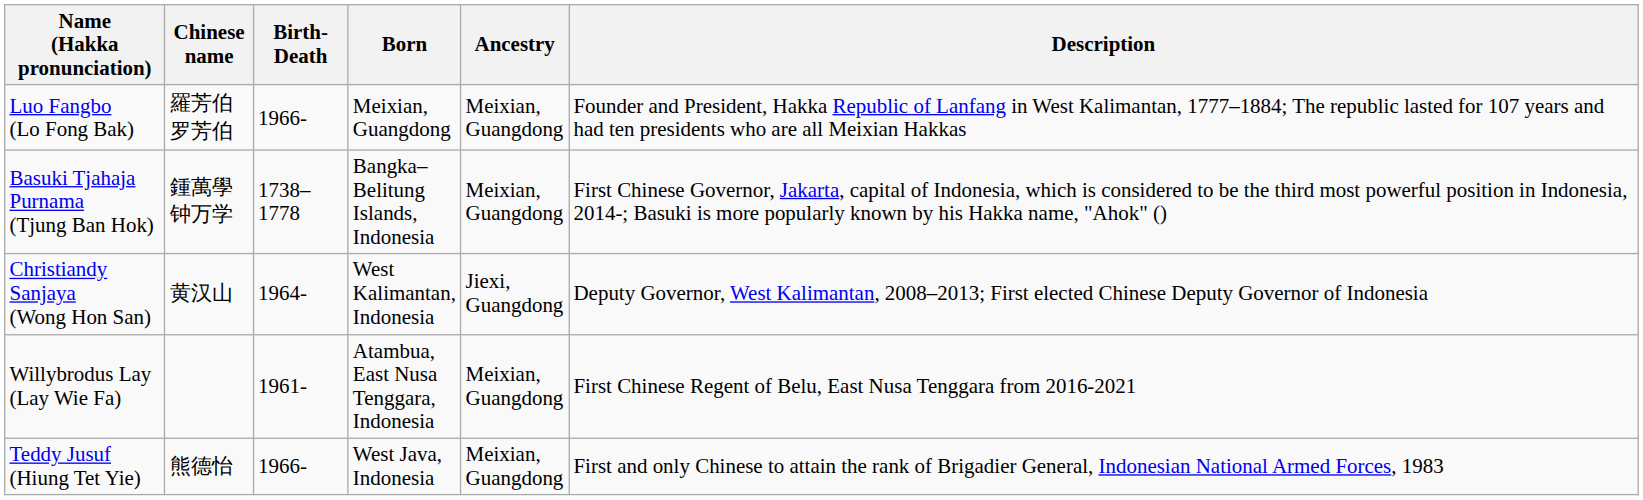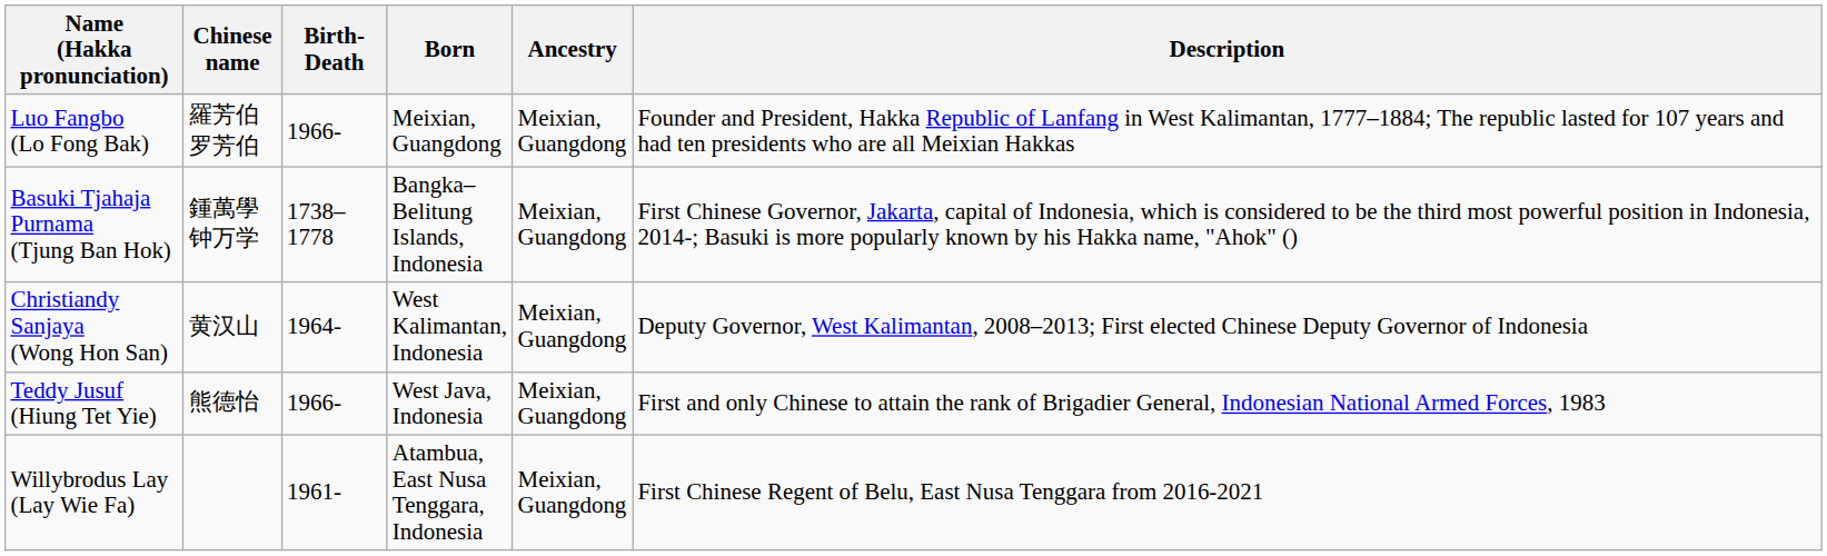 <table class="wikitable">
 <tr>
 <th width="115">Name<br>(Hakka pronunciation)</th>
 <th width="60">Chinese name</th>
 <th width="65">Birth-Death</th>
 <th width="75">Born</th>
 <th width="75">Ancestry</th>
 <th>Description</th>
 </tr>
 <tr>
 <td><a href='#'>Luo Fangbo</a><br>(Lo Fong Bak)</td>
 <td>羅芳伯<br>罗芳伯</td>
 <td>1966-</td>
 <td>Meixian, Guangdong</td>
 <td>Meixian, Guangdong</td>
 <td>Founder and President, Hakka <a href='#'>Republic of Lanfang</a> in West Kalimantan, 1777–1884; The republic lasted for 107 years and had ten presidents who are all Meixian Hakkas</td>
 </tr>
 <tr>
 <td><a href='#'>Basuki Tjahaja Purnama</a><br>(Tjung Ban Hok)</td>
 <td>鍾萬學<br>钟万学</td>
 <td>1738–1778</td>
 <td>Bangka–Belitung Islands, Indonesia</td>
 <td>Meixian, Guangdong</td>
 <td>First Chinese Governor, <a href='#'>Jakarta</a>, capital of Indonesia, which is considered to be the third most powerful position in Indonesia, 2014-; Basuki is more popularly known by his Hakka name, "Ahok" ()</td>
 </tr>
 <tr>
 <td><a href='#'>Christiandy Sanjaya</a><br>(Wong Hon San)</td>
 <td>黄汉山</td>
 <td>1964-</td>
 <td>West Kalimantan, Indonesia</td>
-<td>Jiexi, Guangdong</td>
+<td>Meixian, Guangdong</td>
 <td>Deputy Governor, <a href='#'>West Kalimantan</a>, 2008–2013; First elected Chinese Deputy Governor of Indonesia</td>
+</tr>
+<tr>
+<td><a href='#'>Teddy Jusuf</a><br>(Hiung Tet Yie)</td>
+<td>熊德怡</td>
+<td>1966-</td>
+<td>West Java, Indonesia</td>
+<td>Meixian, Guangdong</td>
+<td>First and only Chinese to attain the rank of Brigadier General, <a href='#'>Indonesian National Armed Forces</a>, 1983</td>
 </tr>
 <tr>
 <td>Willybrodus Lay<br>(Lay Wie Fa)</td>
 <td></td>
 <td>1961-</td>
 <td>Atambua, East Nusa Tenggara, Indonesia</td>
 <td>Meixian, Guangdong</td>
 <td>First Chinese Regent of Belu, East Nusa Tenggara from 2016-2021</td>
 </tr>
-<tr>
-<td><a href='#'>Teddy Jusuf</a><br>(Hiung Tet Yie)</td>
-<td>熊德怡</td>
-<td>1966-</td>
-<td>West Java, Indonesia</td>
-<td>Meixian, Guangdong</td>
-<td>First and only Chinese to attain the rank of Brigadier General, <a href='#'>Indonesian National Armed Forces</a>, 1983</td>
-</tr>
 </table>
